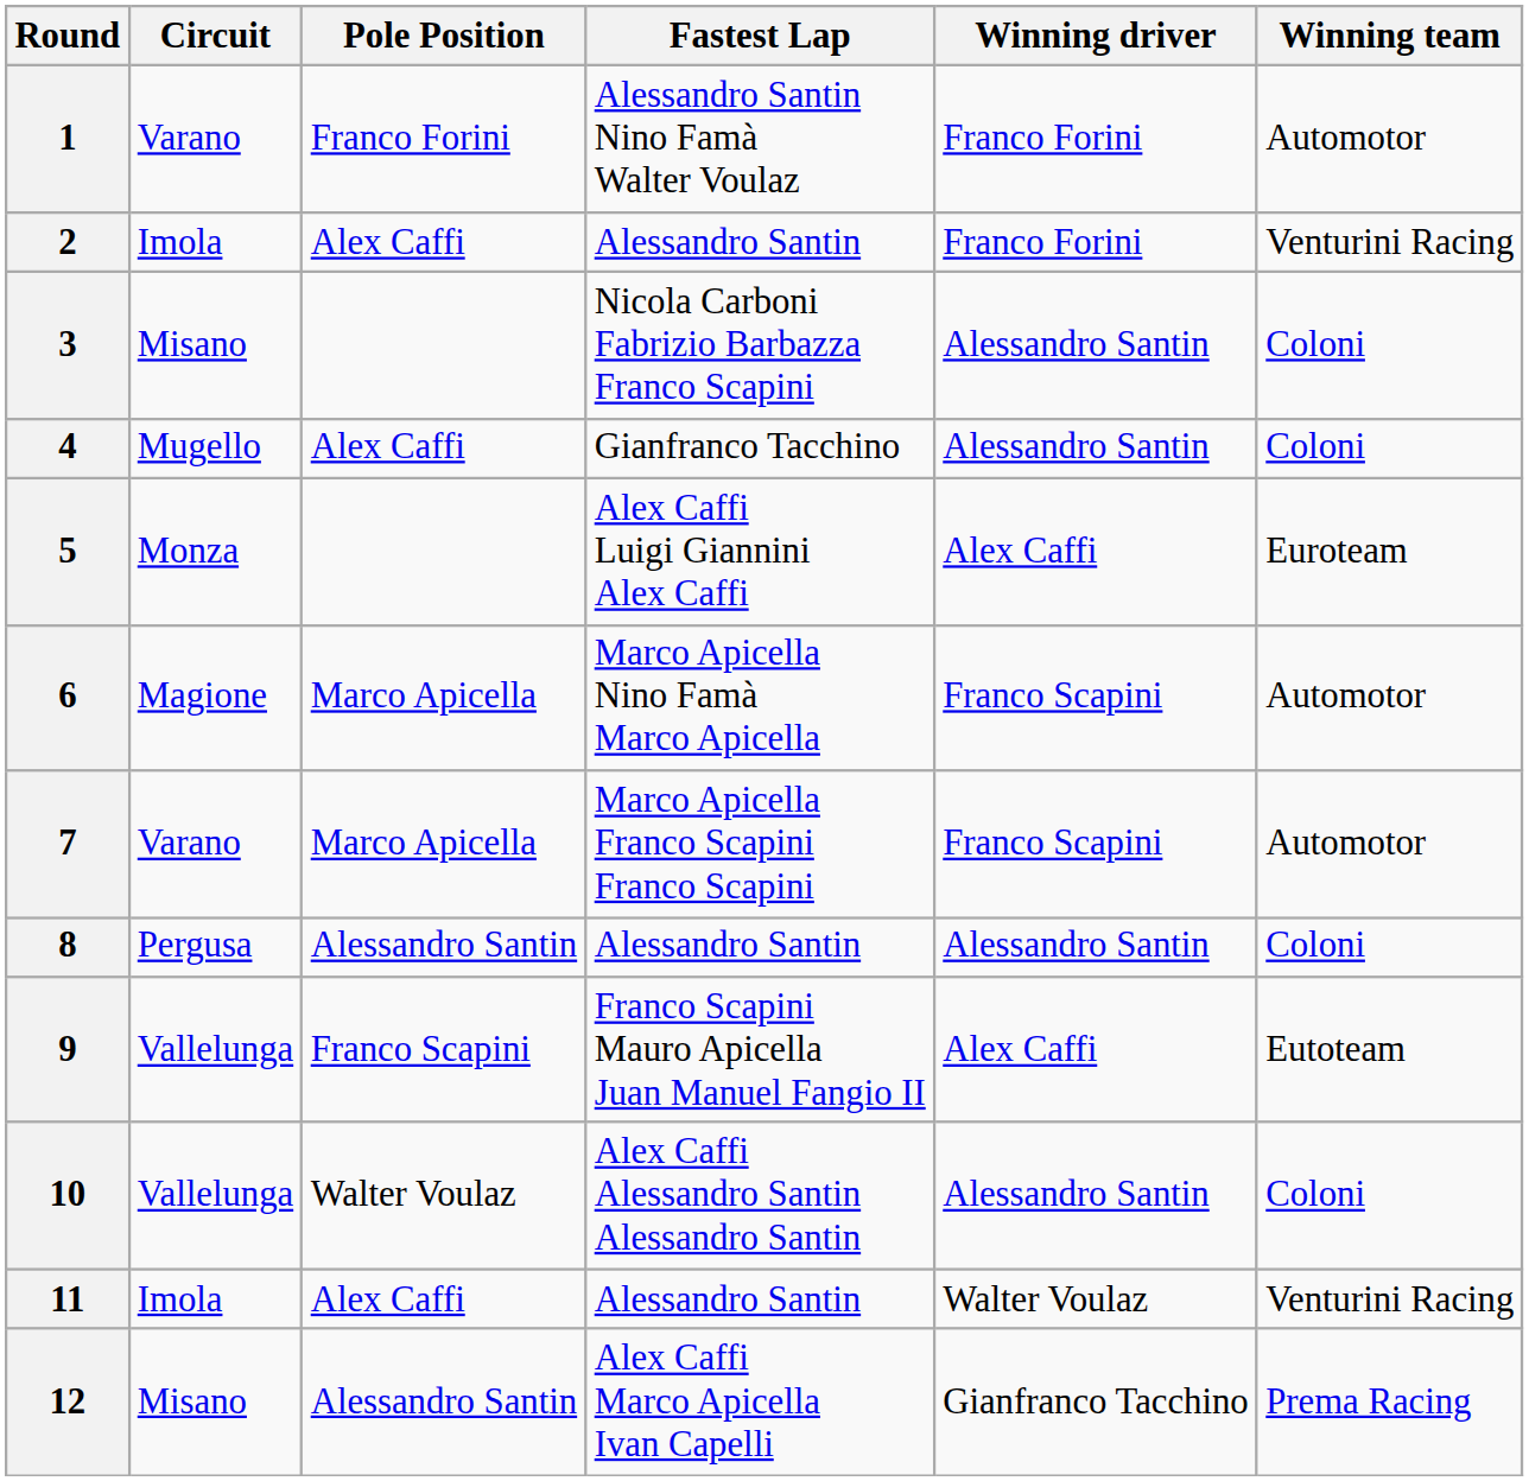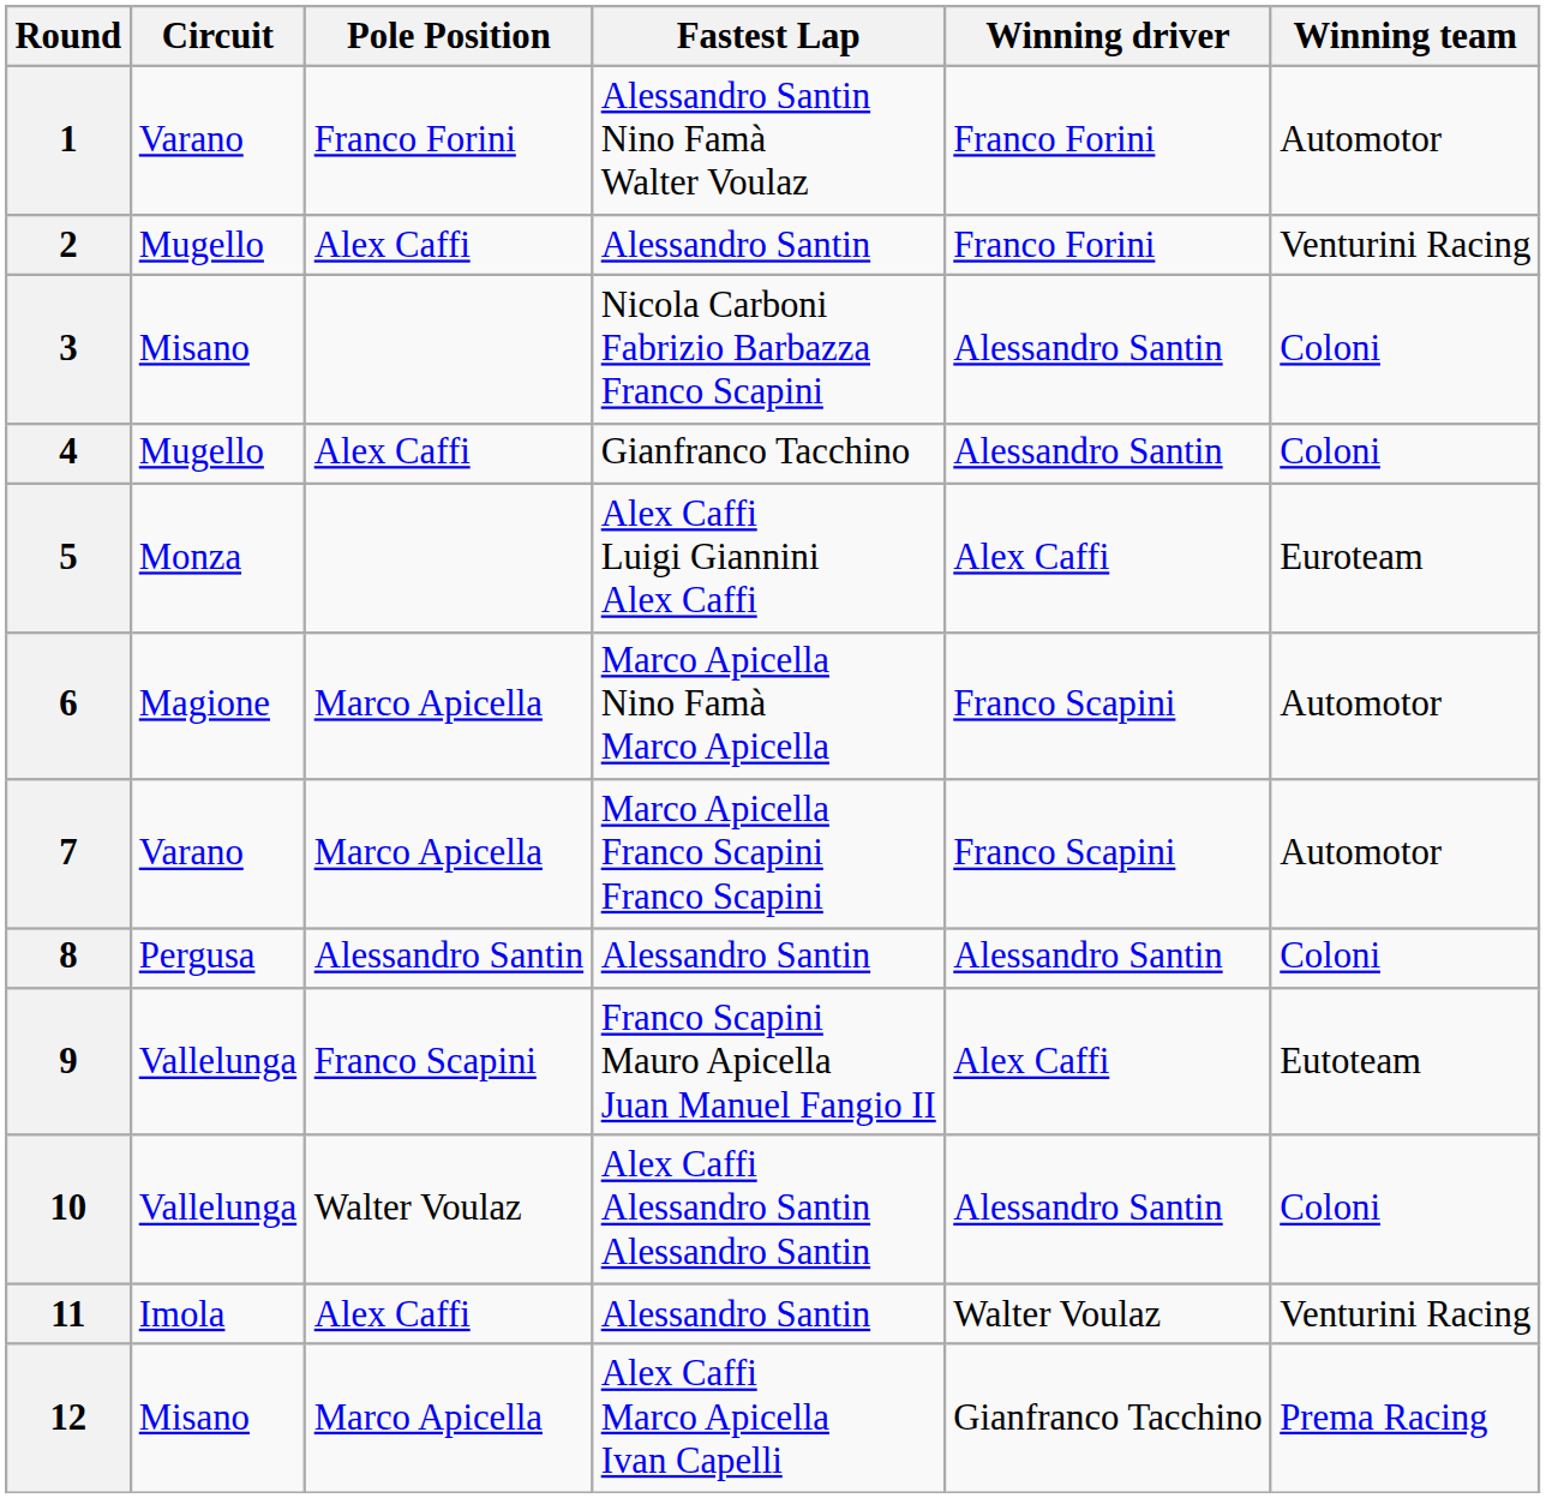 <table class="wikitable" style="font-size: 85%;">
 <tr>
 <th>Round</th>
 <th>Circuit</th>
 <th>Pole Position</th>
 <th>Fastest Lap</th>
 <th>Winning driver</th>
 <th>Winning team</th>
 </tr>
 <tr>
 <th>1</th>
 <td><a href='#'>Varano</a></td>
 <td>  <a href='#'>Franco Forini</a></td>
 <td> <a href='#'>Alessandro Santin</a><br> Nino Famà<br> Walter Voulaz</td>
 <td> <a href='#'>Franco Forini</a></td>
 <td>Automotor</td>
 </tr>
 <tr>
 <th>2</th>
-<td><a href='#'>Imola</a></td>
+<td><a href='#'>Mugello</a></td>
 <td> <a href='#'>Alex Caffi</a></td>
 <td> <a href='#'>Alessandro Santin</a></td>
 <td> <a href='#'>Franco Forini</a></td>
 <td>Venturini Racing</td>
 </tr>
 <tr>
 <th>3</th>
 <td><a href='#'>Misano</a></td>
 <td></td>
 <td> Nicola Carboni<br> <a href='#'>Fabrizio Barbazza</a><br> <a href='#'>Franco Scapini</a></td>
 <td> <a href='#'>Alessandro Santin</a></td>
 <td><a href='#'>Coloni</a></td>
 </tr>
 <tr>
 <th>4</th>
 <td><a href='#'>Mugello</a></td>
 <td> <a href='#'>Alex Caffi</a></td>
 <td> Gianfranco Tacchino</td>
 <td> <a href='#'>Alessandro Santin</a></td>
 <td><a href='#'>Coloni</a></td>
 </tr>
 <tr>
 <th>5</th>
 <td><a href='#'>Monza</a></td>
 <td></td>
 <td> <a href='#'>Alex Caffi</a><br> Luigi Giannini<br> <a href='#'>Alex Caffi</a></td>
 <td> <a href='#'>Alex Caffi</a></td>
 <td>Euroteam</td>
 </tr>
 <tr>
 <th>6</th>
 <td><a href='#'>Magione</a></td>
 <td> <a href='#'>Marco Apicella</a></td>
 <td> <a href='#'>Marco Apicella</a><br> Nino Famà<br> <a href='#'>Marco Apicella</a></td>
 <td> <a href='#'>Franco Scapini</a></td>
 <td>Automotor</td>
 </tr>
 <tr>
 <th>7</th>
 <td><a href='#'>Varano</a></td>
 <td> <a href='#'>Marco Apicella</a></td>
 <td> <a href='#'>Marco Apicella</a><br> <a href='#'>Franco Scapini</a><br> <a href='#'>Franco Scapini</a></td>
 <td> <a href='#'>Franco Scapini</a></td>
 <td>Automotor</td>
 </tr>
 <tr>
 <th>8</th>
 <td><a href='#'>Pergusa</a></td>
 <td> <a href='#'>Alessandro Santin</a></td>
 <td> <a href='#'>Alessandro Santin</a></td>
 <td> <a href='#'>Alessandro Santin</a></td>
 <td><a href='#'>Coloni</a></td>
 </tr>
 <tr>
 <th>9</th>
 <td><a href='#'>Vallelunga</a></td>
 <td> <a href='#'>Franco Scapini</a></td>
 <td> <a href='#'>Franco Scapini</a><br> Mauro Apicella<br> <a href='#'>Juan Manuel Fangio II</a></td>
 <td> <a href='#'>Alex Caffi</a></td>
 <td>Eutoteam</td>
 </tr>
 <tr>
 <th>10</th>
 <td><a href='#'>Vallelunga</a></td>
 <td> Walter Voulaz</td>
 <td> <a href='#'>Alex Caffi</a><br> <a href='#'>Alessandro Santin</a><br> <a href='#'>Alessandro Santin</a></td>
 <td> <a href='#'>Alessandro Santin</a></td>
 <td><a href='#'>Coloni</a></td>
 </tr>
 <tr>
 <th>11</th>
 <td><a href='#'>Imola</a></td>
 <td> <a href='#'>Alex Caffi</a></td>
 <td> <a href='#'>Alessandro Santin</a></td>
 <td> Walter Voulaz</td>
 <td>Venturini Racing</td>
 </tr>
 <tr>
 <th>12</th>
 <td><a href='#'>Misano</a></td>
-<td> <a href='#'>Alessandro Santin</a></td>
+<td> <a href='#'>Marco Apicella</a></td>
 <td> <a href='#'>Alex Caffi</a><br> <a href='#'>Marco Apicella</a><br> <a href='#'>Ivan Capelli</a></td>
 <td> Gianfranco Tacchino</td>
 <td><a href='#'>Prema Racing</a></td>
 </tr>
 </table>
